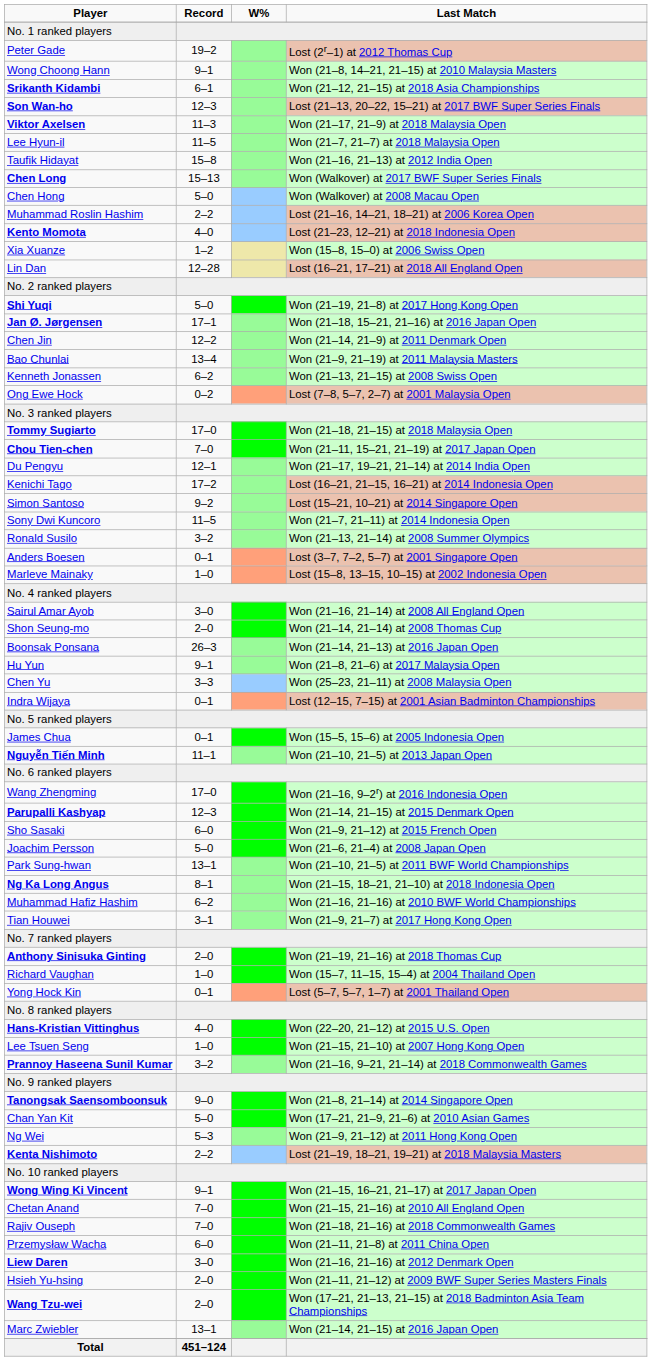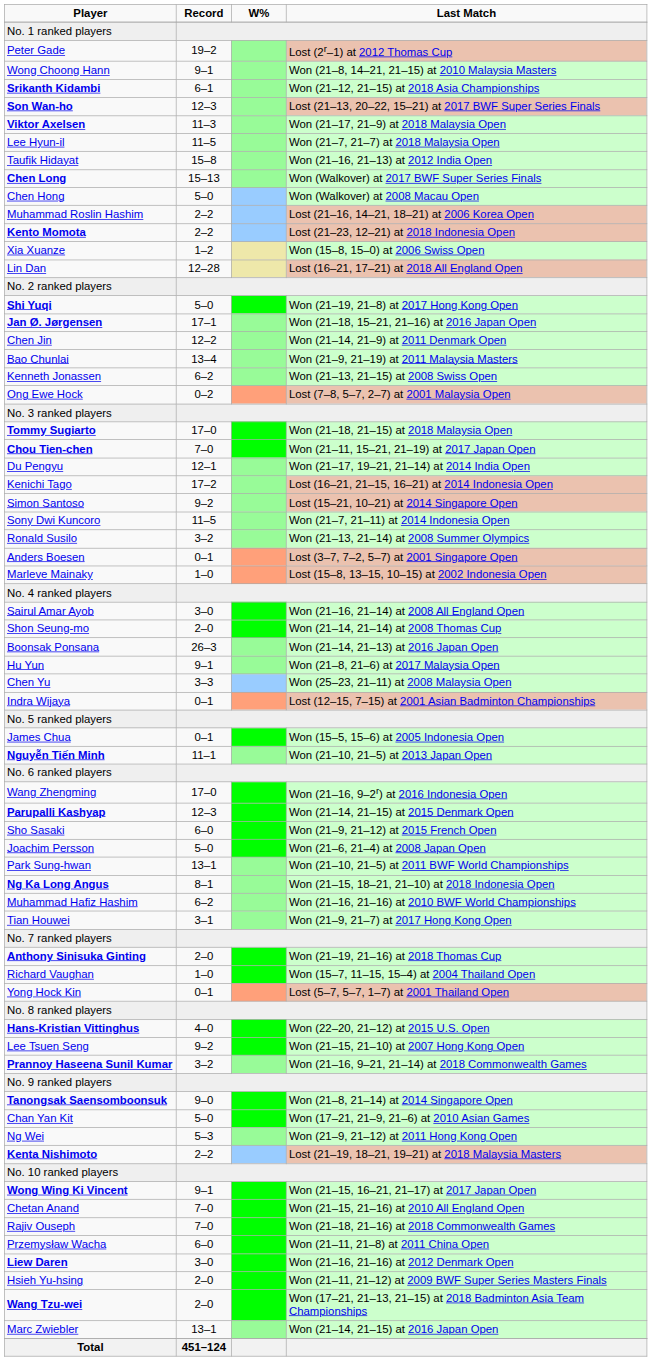 <table class="sortable wikitable" style=text-align:center>
 <tr>
 <td width=235><strong>Player</strong></td>
 <td width=70><strong>Record</strong></td>
 <td width=70><strong>W%</strong></td>
 <td width=500><strong>Last Match</strong></td>
 </tr>
 <tr bgcolor=efefef>
 </tr>
 <tr>
 </tr>
 <tr bgcolor=efefef>
 <td align=left>No. 1 ranked players</td>
 <td colspan=9></td>
 </tr>
 <tr>
 <td align=left> <a href='#'>Peter Gade</a></td>
 <td>19–2</td>
 <td bgcolor=98fb98></td>
 <td bgcolor=ebc2af align=left>Lost (2<sup>r</sup>–1) at <a href='#'>2012 Thomas Cup</a></td>
 </tr>
 <tr>
 <td align=left> <a href='#'>Wong Choong Hann</a></td>
 <td>9–1</td>
 <td bgcolor=98fb98></td>
 <td bgcolor=ccffcc align=left>Won (21–8, 14–21, 21–15) at <a href='#'>2010 Malaysia Masters</a></td>
 </tr>
 <tr>
 <td align=left> <strong><a href='#'>Srikanth Kidambi</a></strong></td>
 <td>6–1</td>
 <td bgcolor=98fb98></td>
 <td bgcolor=ccffcc align=left>Won (21–12, 21–15) at <a href='#'>2018 Asia Championships</a></td>
 </tr>
 <tr>
 <td align=left> <strong><a href='#'>Son Wan-ho</a></strong></td>
 <td>12–3</td>
 <td bgcolor=98fb98></td>
 <td bgcolor=ebc2af align=left>Lost (21–13, 20–22, 15–21) at <a href='#'>2017 BWF Super Series Finals</a></td>
 </tr>
 <tr>
 <td align=left> <strong><a href='#'>Viktor Axelsen</a></strong></td>
 <td>11–3</td>
 <td bgcolor=98fb98></td>
 <td bgcolor=ccffcc align=left>Won (21–17, 21–9) at <a href='#'>2018 Malaysia Open</a></td>
 </tr>
 <tr>
 <td align=left> <a href='#'>Lee Hyun-il</a></td>
 <td>11–5</td>
 <td bgcolor=98fb98></td>
 <td bgcolor=ccffcc align=left>Won (21–7, 21–7) at <a href='#'>2018 Malaysia Open</a></td>
 </tr>
 <tr>
 <td align=left> <a href='#'>Taufik Hidayat</a></td>
 <td>15–8</td>
 <td bgcolor=98fb98></td>
 <td bgcolor=ccffcc align=left>Won (21–16, 21–13) at <a href='#'>2012 India Open</a></td>
 </tr>
 <tr>
 <td align=left> <strong><a href='#'>Chen Long</a></strong></td>
 <td>15–13</td>
 <td bgcolor=98fb98></td>
 <td bgcolor=ccffcc align=left>Won (Walkover) at <a href='#'>2017 BWF Super Series Finals</a></td>
 </tr>
 <tr>
 <td align=left> <a href='#'>Chen Hong</a></td>
 <td>5–0</td>
 <td bgcolor=99ccff></td>
 <td bgcolor=ccffcc align=left>Won (Walkover) at <a href='#'>2008 Macau Open</a></td>
 </tr>
 <tr>
 <td align=left> <a href='#'>Muhammad Roslin Hashim</a></td>
 <td>2–2</td>
 <td bgcolor=99ccff></td>
 <td bgcolor=ebc2af align=left>Lost (21–16, 14–21, 18–21) at <a href='#'>2006 Korea Open</a></td>
 </tr>
 <tr>
 <td align=left> <strong><a href='#'>Kento Momota</a></strong></td>
-<td>4–0</td>
+<td>2–2</td>
 <td bgcolor=99ccff></td>
 <td bgcolor=ebc2af align=left>Lost (21–23, 12–21) at <a href='#'>2018 Indonesia Open</a></td>
 </tr>
 <tr>
 <td align=left> <a href='#'>Xia Xuanze</a></td>
 <td>1–2</td>
 <td bgcolor=eee8AA></td>
 <td bgcolor=ccffcc align=left>Won (15–8, 15–0) at <a href='#'>2006 Swiss Open</a></td>
 </tr>
 <tr>
 <td align=left> <a href='#'>Lin Dan</a></td>
 <td>12–28</td>
 <td bgcolor=eee8AA></td>
 <td bgcolor=ebc2af align=left>Lost (16–21, 17–21) at <a href='#'>2018 All England Open</a></td>
 </tr>
 <tr bgcolor=efefef>
 <td align=left>No. 2 ranked players</td>
 <td colspan=9></td>
 </tr>
 <tr>
 <td align=left> <strong><a href='#'>Shi Yuqi</a></strong></td>
 <td>5–0</td>
 <td bgcolor=lime></td>
 <td bgcolor=ccffcc align=left>Won (21–19, 21–8) at <a href='#'>2017 Hong Kong Open</a></td>
 </tr>
 <tr>
 <td align=left> <strong><a href='#'>Jan Ø. Jørgensen</a></strong></td>
 <td>17–1</td>
 <td bgcolor=98fb98></td>
 <td bgcolor=ccffcc align=left>Won (21–18, 15–21, 21–16) at <a href='#'>2016 Japan Open</a></td>
 </tr>
 <tr>
 <td align=left> <a href='#'>Chen Jin</a></td>
 <td>12–2</td>
 <td bgcolor=98fb98></td>
 <td bgcolor=ccffcc align=left>Won (21–14, 21–9) at <a href='#'>2011 Denmark Open</a></td>
 </tr>
 <tr>
 <td align=left> <a href='#'>Bao Chunlai</a></td>
 <td>13–4</td>
 <td bgcolor=98fb98></td>
 <td bgcolor=ccffcc align=left>Won (21–9, 21–19) at <a href='#'>2011 Malaysia Masters</a></td>
 </tr>
 <tr>
 <td align=left> <a href='#'>Kenneth Jonassen</a></td>
 <td>6–2</td>
 <td bgcolor=98fb98></td>
 <td bgcolor=ccffcc align=left>Won (21–13, 21–15) at <a href='#'>2008 Swiss Open</a></td>
 </tr>
 <tr>
 <td align=left> <a href='#'>Ong Ewe Hock</a></td>
 <td>0–2</td>
 <td bgcolor=ffa07a></td>
 <td bgcolor=ebc2af align=left>Lost (7–8, 5–7, 2–7) at <a href='#'>2001 Malaysia Open</a></td>
 </tr>
 <tr bgcolor=efefef>
 <td align=left>No. 3 ranked players</td>
 <td colspan=9></td>
 </tr>
 <tr>
 <td align=left> <strong><a href='#'>Tommy Sugiarto</a></strong></td>
 <td>17–0</td>
 <td bgcolor=lime></td>
 <td bgcolor=ccffcc align=left>Won (21–18, 21–15) at <a href='#'>2018 Malaysia Open</a></td>
 </tr>
 <tr>
 <td align=left> <strong><a href='#'>Chou Tien-chen</a></strong></td>
 <td>7–0</td>
 <td bgcolor=lime></td>
 <td bgcolor=ccffcc align=left>Won (21–11, 15–21, 21–19) at <a href='#'>2017 Japan Open</a></td>
 </tr>
 <tr>
 <td align=left> <a href='#'>Du Pengyu</a></td>
 <td>12–1</td>
 <td bgcolor=98fb98></td>
 <td bgcolor=ccffcc align=left>Won (21–17, 19–21, 21–14) at <a href='#'>2014 India Open</a></td>
 </tr>
 <tr>
 <td align=left> <a href='#'>Kenichi Tago</a></td>
 <td>17–2</td>
 <td bgcolor=98fb98></td>
 <td bgcolor=ebc2af align=left>Lost (16–21, 21–15, 16–21) at <a href='#'>2014 Indonesia Open</a></td>
 </tr>
 <tr>
 <td align=left> <a href='#'>Simon Santoso</a></td>
 <td>9–2</td>
 <td bgcolor=98fb98></td>
 <td bgcolor=ebc2af align=left>Lost (15–21, 10–21) at <a href='#'>2014 Singapore Open</a></td>
 </tr>
 <tr>
 <td align=left> <a href='#'>Sony Dwi Kuncoro</a></td>
 <td>11–5</td>
 <td bgcolor=98fb98></td>
 <td bgcolor=ccffcc align=left>Won (21–7, 21–11) at <a href='#'>2014 Indonesia Open</a></td>
 </tr>
 <tr>
 <td align=left> <a href='#'>Ronald Susilo</a></td>
 <td>3–2</td>
 <td bgcolor=98fb98></td>
 <td bgcolor=ccffcc align=left>Won (21–13, 21–14) at <a href='#'>2008 Summer Olympics</a></td>
 </tr>
 <tr>
 <td align=left> <a href='#'>Anders Boesen</a></td>
 <td>0–1</td>
 <td bgcolor=ffa07a></td>
 <td bgcolor=ebc2af align=left>Lost (3–7, 7–2, 5–7) at <a href='#'>2001 Singapore Open</a></td>
 </tr>
 <tr>
 <td align=left> <a href='#'>Marleve Mainaky</a></td>
 <td>1–0</td>
 <td bgcolor=ffa07a></td>
 <td bgcolor=ebc2af align=left>Lost (15–8, 13–15, 10–15) at <a href='#'>2002 Indonesia Open</a></td>
 </tr>
 <tr bgcolor=efefef>
 <td align=left>No. 4 ranked players</td>
 <td colspan=9></td>
 </tr>
 <tr>
 <td align=left> <a href='#'>Sairul Amar Ayob</a></td>
 <td>3–0</td>
 <td bgcolor=lime></td>
 <td bgcolor=ccffcc align=left>Won (21–16, 21–14) at <a href='#'>2008 All England Open</a></td>
 </tr>
 <tr>
 <td align=left> <a href='#'>Shon Seung-mo</a></td>
 <td>2–0</td>
 <td bgcolor=lime></td>
 <td bgcolor=ccffcc align=left>Won (21–14, 21–14) at <a href='#'>2008 Thomas Cup</a></td>
 </tr>
 <tr>
 <td align=left> <a href='#'>Boonsak Ponsana</a></td>
 <td>26–3</td>
 <td bgcolor=98fb98></td>
 <td bgcolor=ccffcc align=left>Won (21–14, 21–13) at <a href='#'>2016 Japan Open</a></td>
 </tr>
 <tr>
 <td align=left> <a href='#'>Hu Yun</a></td>
 <td>9–1</td>
 <td bgcolor=98fb98></td>
 <td bgcolor=ccffcc align=left>Won (21–8, 21–6) at <a href='#'>2017 Malaysia Open</a></td>
 </tr>
 <tr>
 <td align=left> <a href='#'>Chen Yu</a></td>
 <td>3–3</td>
 <td bgcolor=99ccff></td>
 <td bgcolor=ccffcc align=left>Won (25–23, 21–11) at <a href='#'>2008 Malaysia Open</a></td>
 </tr>
 <tr>
 <td align=left> <a href='#'>Indra Wijaya</a></td>
 <td>0–1</td>
 <td bgcolor=ffa07a></td>
 <td bgcolor=ebc2af align=left>Lost (12–15, 7–15) at <a href='#'>2001 Asian Badminton Championships</a></td>
 </tr>
 <tr bgcolor=efefef>
 <td align=left>No. 5 ranked players</td>
 <td colspan=9></td>
 </tr>
 <tr>
 <td align=left> <a href='#'>James Chua</a></td>
 <td>0–1</td>
 <td bgcolor=lime></td>
 <td bgcolor=ccffcc align=left>Won (15–5, 15–6) at <a href='#'>2005 Indonesia Open</a></td>
 </tr>
 <tr>
 <td align=left> <strong><a href='#'>Nguyễn Tiến Minh</a></strong></td>
 <td>11–1</td>
 <td bgcolor=98fb98></td>
 <td bgcolor=ccffcc align=left>Won (21–10, 21–5) at <a href='#'>2013 Japan Open</a></td>
 </tr>
 <tr bgcolor=efefef>
 <td align=left>No. 6 ranked players</td>
 <td colspan=9></td>
 </tr>
 <tr>
 <td align=left> <a href='#'>Wang Zhengming</a></td>
 <td>17–0</td>
 <td bgcolor=lime></td>
 <td bgcolor=ccffcc align=left>Won (21–16, 9–2<sup>r</sup>) at <a href='#'>2016 Indonesia Open</a></td>
 </tr>
 <tr>
 <td align=left> <strong><a href='#'>Parupalli Kashyap</a></strong></td>
 <td>12–3</td>
 <td bgcolor=lime></td>
 <td bgcolor=ccffcc align=left>Won (21–14, 21–15) at <a href='#'>2015 Denmark Open</a></td>
 </tr>
 <tr>
 <td align=left> <a href='#'>Sho Sasaki</a></td>
 <td>6–0</td>
 <td bgcolor=lime></td>
 <td bgcolor=ccffcc align=left>Won (21–9, 21–12) at <a href='#'>2015 French Open</a></td>
 </tr>
 <tr>
 <td align=left> <a href='#'>Joachim Persson</a></td>
 <td>5–0</td>
 <td bgcolor=lime></td>
 <td bgcolor=ccffcc align=left>Won (21–6, 21–4) at <a href='#'>2008 Japan Open</a></td>
 </tr>
 <tr>
 <td align=left> <a href='#'>Park Sung-hwan</a></td>
 <td>13–1</td>
 <td bgcolor=98fb98></td>
 <td bgcolor=ccffcc align=left>Won (21–10, 21–5) at <a href='#'>2011 BWF World Championships</a></td>
 </tr>
 <tr>
 <td align=left> <strong><a href='#'>Ng Ka Long Angus</a></strong></td>
 <td>8–1</td>
 <td bgcolor=98fb98></td>
 <td bgcolor=ccffcc align=left>Won (21–15, 18–21, 21–10) at <a href='#'>2018 Indonesia Open</a></td>
 </tr>
 <tr>
 <td align=left> <a href='#'>Muhammad Hafiz Hashim</a></td>
 <td>6–2</td>
 <td bgcolor=98fb98></td>
 <td bgcolor=ccffcc align=left>Won (21–16, 21–16) at <a href='#'>2010 BWF World Championships</a></td>
 </tr>
 <tr>
 <td align=left> <a href='#'>Tian Houwei</a></td>
 <td>3–1</td>
 <td bgcolor=98fb98></td>
 <td bgcolor=ccffcc align=left>Won (21–9, 21–7) at <a href='#'>2017 Hong Kong Open</a></td>
 </tr>
 <tr bgcolor=efefef>
 <td align=left>No. 7 ranked players</td>
 <td colspan=9></td>
 </tr>
 <tr>
 <td align=left> <strong><a href='#'>Anthony Sinisuka Ginting</a></strong></td>
 <td>2–0</td>
 <td bgcolor=lime></td>
 <td bgcolor=ccffcc align=left>Won (21–19, 21–16) at <a href='#'>2018 Thomas Cup</a></td>
 </tr>
 <tr>
 <td align=left> <a href='#'>Richard Vaughan</a></td>
 <td>1–0</td>
 <td bgcolor=lime></td>
 <td bgcolor=ccffcc align=left>Won (15–7, 11–15, 15–4) at <a href='#'>2004 Thailand Open</a></td>
 </tr>
 <tr>
 <td align=left> <a href='#'>Yong Hock Kin</a></td>
 <td>0–1</td>
 <td bgcolor=ffa07a></td>
 <td bgcolor=ebc2af align=left>Lost (5–7, 5–7, 1–7) at <a href='#'>2001 Thailand Open</a></td>
 </tr>
 <tr bgcolor=efefef>
 <td align=left>No. 8 ranked players</td>
 <td colspan=9></td>
 </tr>
 <tr>
 <td align=left> <strong><a href='#'>Hans-Kristian Vittinghus</a></strong></td>
 <td>4–0</td>
 <td bgcolor=lime></td>
 <td bgcolor=ccffcc align=left>Won (22–20, 21–12) at <a href='#'>2015 U.S. Open</a></td>
 </tr>
 <tr>
 <td align=left> <a href='#'>Lee Tsuen Seng</a></td>
-<td>1–0</td>
+<td>9–2</td>
 <td bgcolor=lime></td>
 <td bgcolor=ccffcc align=left>Won (21–15, 21–10) at <a href='#'>2007 Hong Kong Open</a></td>
 </tr>
 <tr>
 <td align=left> <strong><a href='#'>Prannoy Haseena Sunil Kumar</a></strong></td>
 <td>3–2</td>
 <td bgcolor=98fb98></td>
 <td bgcolor=ccffcc align=left>Won (21–16, 9–21, 21–14) at <a href='#'>2018 Commonwealth Games</a></td>
 </tr>
 <tr bgcolor=efefef>
 <td align=left>No. 9 ranked players</td>
 <td colspan=9></td>
 </tr>
 <tr>
 <td align=left> <strong><a href='#'>Tanongsak Saensomboonsuk</a></strong></td>
 <td>9–0</td>
 <td bgcolor=lime></td>
 <td bgcolor=ccffcc align=left>Won (21–8, 21–14) at <a href='#'>2014 Singapore Open</a></td>
 </tr>
 <tr>
 <td align=left> <a href='#'>Chan Yan Kit</a></td>
 <td>5–0</td>
 <td bgcolor=lime></td>
 <td bgcolor=ccffcc align=left>Won (17–21, 21–9, 21–6) at <a href='#'>2010 Asian Games</a></td>
 </tr>
 <tr>
 <td align=left> <a href='#'>Ng Wei</a></td>
 <td>5–3</td>
 <td bgcolor=98fb98></td>
 <td bgcolor=ccffcc align=left>Won (21–9, 21–12) at <a href='#'>2011 Hong Kong Open</a></td>
 </tr>
 <tr>
 <td align=left> <strong><a href='#'>Kenta Nishimoto</a></strong></td>
 <td>2–2</td>
 <td bgcolor=99ccff></td>
 <td bgcolor=ebc2af align=left>Lost (21–19, 18–21, 19–21) at <a href='#'>2018 Malaysia Masters</a></td>
 </tr>
 <tr bgcolor=efefef>
 <td align=left>No. 10 ranked players</td>
 <td colspan=9></td>
 </tr>
 <tr>
 <td align=left> <strong><a href='#'>Wong Wing Ki Vincent</a></strong></td>
 <td>9–1</td>
 <td bgcolor=lime></td>
 <td bgcolor=ccffcc align=left>Won (21–15, 16–21, 21–17) at <a href='#'>2017 Japan Open</a></td>
 </tr>
 <tr>
 <td align=left> <a href='#'>Chetan Anand</a></td>
 <td>7–0</td>
 <td bgcolor=lime></td>
 <td bgcolor=ccffcc align=left>Won (21–15, 21–16) at <a href='#'>2010 All England Open</a></td>
 </tr>
 <tr>
 <td align=left> <a href='#'>Rajiv Ouseph</a></td>
 <td>7–0</td>
 <td bgcolor=lime></td>
 <td bgcolor=ccffcc align=left>Won (21–18, 21–16) at <a href='#'>2018 Commonwealth Games</a></td>
 </tr>
 <tr>
 <td align=left> <a href='#'>Przemysław Wacha</a></td>
 <td>6–0</td>
 <td bgcolor=lime></td>
 <td bgcolor=ccffcc align=left>Won (21–11, 21–8) at <a href='#'>2011 China Open</a></td>
 </tr>
 <tr>
 <td align=left> <strong><a href='#'>Liew Daren</a></strong></td>
 <td>3–0</td>
 <td bgcolor=lime></td>
 <td bgcolor=ccffcc align=left>Won (21–16, 21–16) at <a href='#'>2012 Denmark Open</a></td>
 </tr>
 <tr>
 <td align=left> <a href='#'>Hsieh Yu-hsing</a></td>
 <td>2–0</td>
 <td bgcolor=lime></td>
 <td bgcolor=ccffcc align=left>Won (21–11, 21–12) at <a href='#'>2009 BWF Super Series Masters Finals</a></td>
 </tr>
 <tr>
 <td align=left> <strong><a href='#'>Wang Tzu-wei</a></strong></td>
 <td>2–0</td>
 <td bgcolor=lime></td>
 <td bgcolor=ccffcc align=left>Won (17–21, 21–13, 21–15) at <a href='#'>2018 Badminton Asia Team Championships</a></td>
 </tr>
 <tr>
 <td align=left> <a href='#'>Marc Zwiebler</a></td>
 <td>13–1</td>
 <td bgcolor=98fb98></td>
 <td bgcolor=ccffcc align=left>Won (21–14, 21–15) at <a href='#'>2016 Japan Open</a></td>
 </tr>
 <tr>
 </tr>
 <tr class=sortbottom>
 <th>Total</th>
 <th>451–124</th>
 <th><strong></strong></th>
 <th></th>
 </tr>
 </table>
